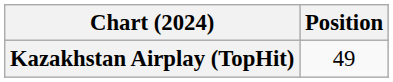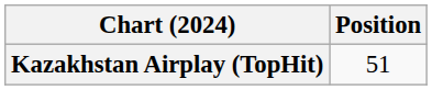 <table class="wikitable plainrowheaders" style="text-align:center">
 <tr>
 <th>Chart (2024)</th>
 <th>Position</th>
 </tr>
 <tr>
 <th scope="row">Kazakhstan Airplay (TopHit)</th>
-<td>49</td>
+<td>51</td>
 </tr>
 </table>
